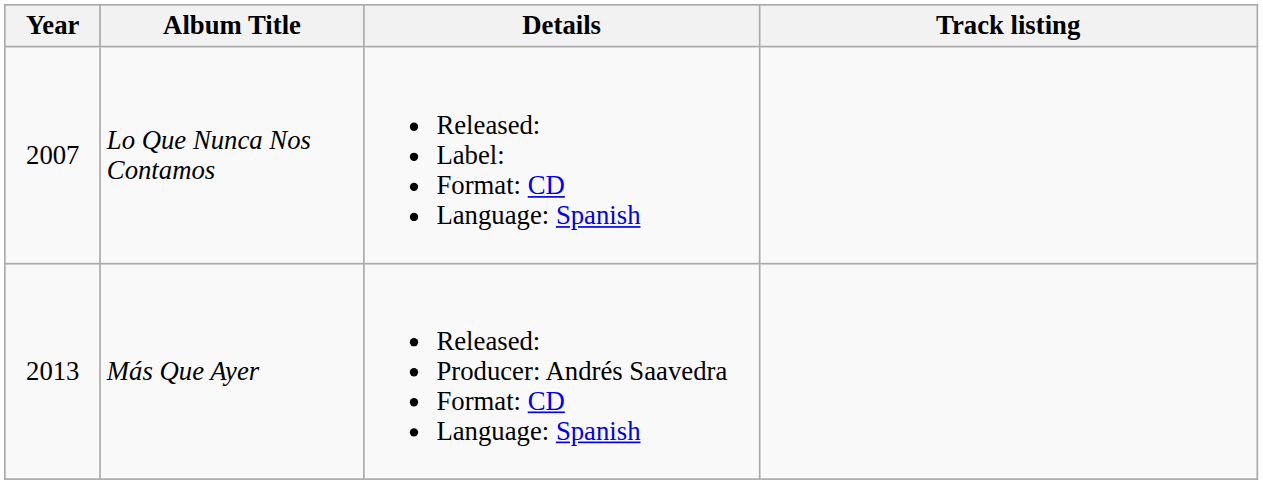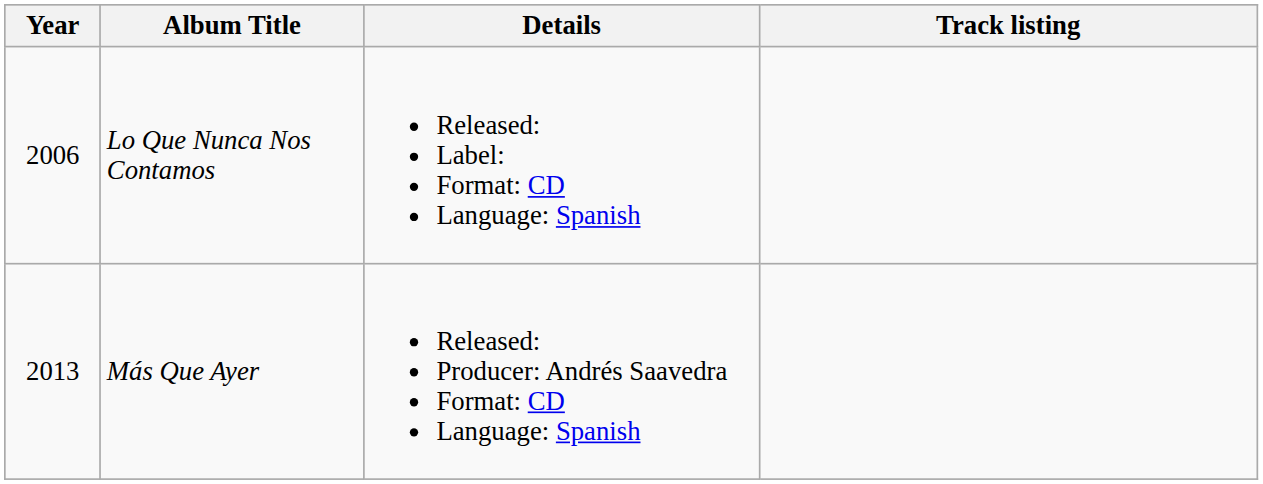 <table class="wikitable">
 <tr>
 <th width="50px">Year</th>
 <th width="150px">Album Title</th>
 <th width="230px">Details</th>
 <th width="290px">Track listing</th>
 </tr>
 <tr>
-<td style="text-align:center">2007</td>
+<td style="text-align:center">2006</td>
 <td><em>Lo Que Nunca Nos Contamos</em></td>
 <td><br><ul><li>Released:</li><li>Label:</li><li>Format: <a href='#'>CD</a></li><li>Language: <a href='#'>Spanish</a></li></ul></td>
 <td style="font-size: 85%;"></td>
 </tr>
 <tr>
 <td align=center>2013</td>
 <td><em>Más Que Ayer</em></td>
 <td><br><ul><li>Released:</li><li>Producer: Andrés Saavedra</li><li>Format: <a href='#'>CD</a></li><li>Language: <a href='#'>Spanish</a></li></ul></td>
 <td style="font-size: 85%;"></td>
 </tr>
 </table>
